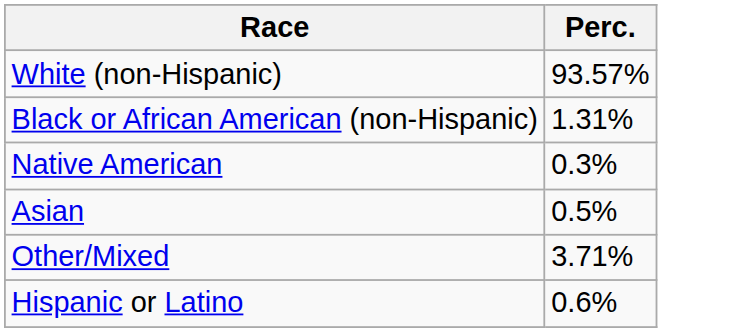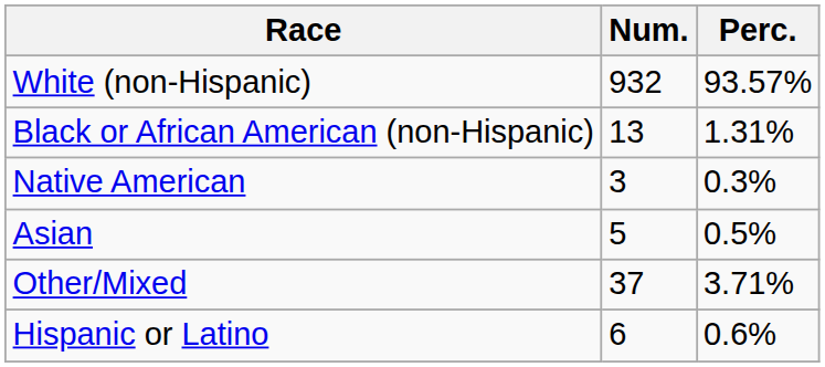 <table class="wikitable">
 <tr>
 <th>Race</th>
+<th>Num.</th>
 <th>Perc.</th>
 </tr>
 <tr>
 <td><a href='#'>White</a> (non-Hispanic)</td>
+<td>932</td>
 <td>93.57%</td>
 </tr>
 <tr>
 <td><a href='#'>Black or African American</a> (non-Hispanic)</td>
+<td>13</td>
 <td>1.31%</td>
 </tr>
 <tr>
 <td><a href='#'>Native American</a></td>
+<td>3</td>
 <td>0.3%</td>
 </tr>
 <tr>
 <td><a href='#'>Asian</a></td>
+<td>5</td>
 <td>0.5%</td>
 </tr>
 <tr>
 <td><a href='#'>Other/Mixed</a></td>
+<td>37</td>
 <td>3.71%</td>
 </tr>
 <tr>
 <td><a href='#'>Hispanic</a> or <a href='#'>Latino</a></td>
+<td>6</td>
 <td>0.6%</td>
 </tr>
 </table>
